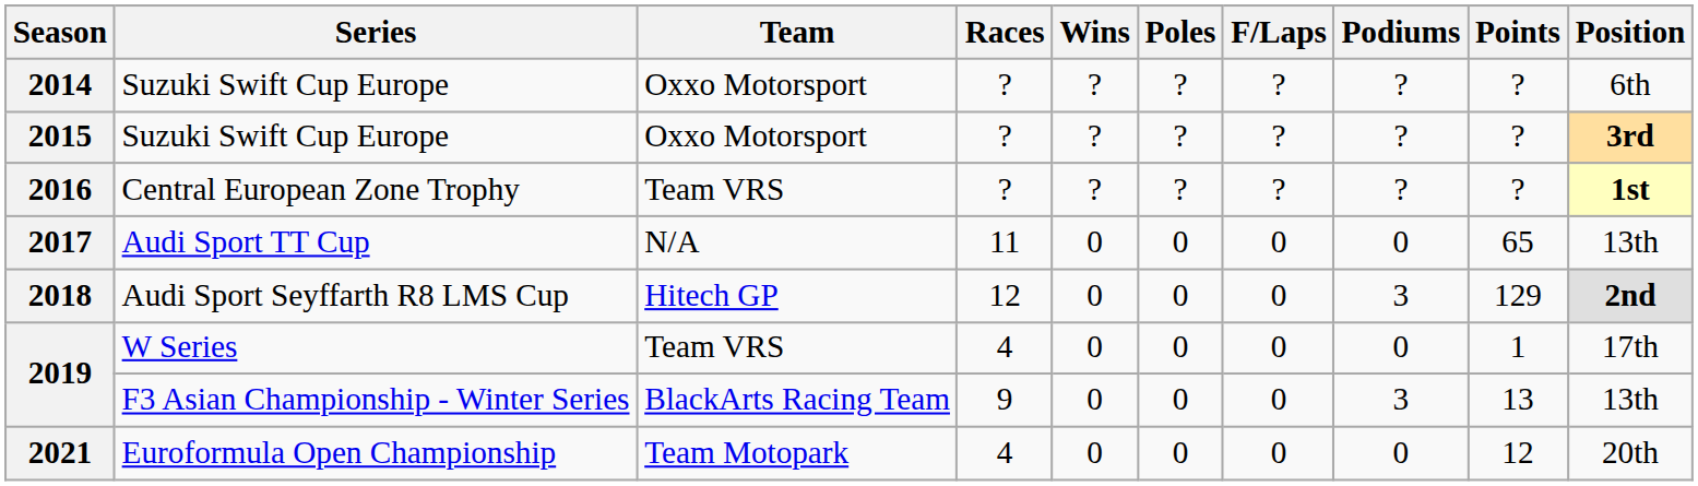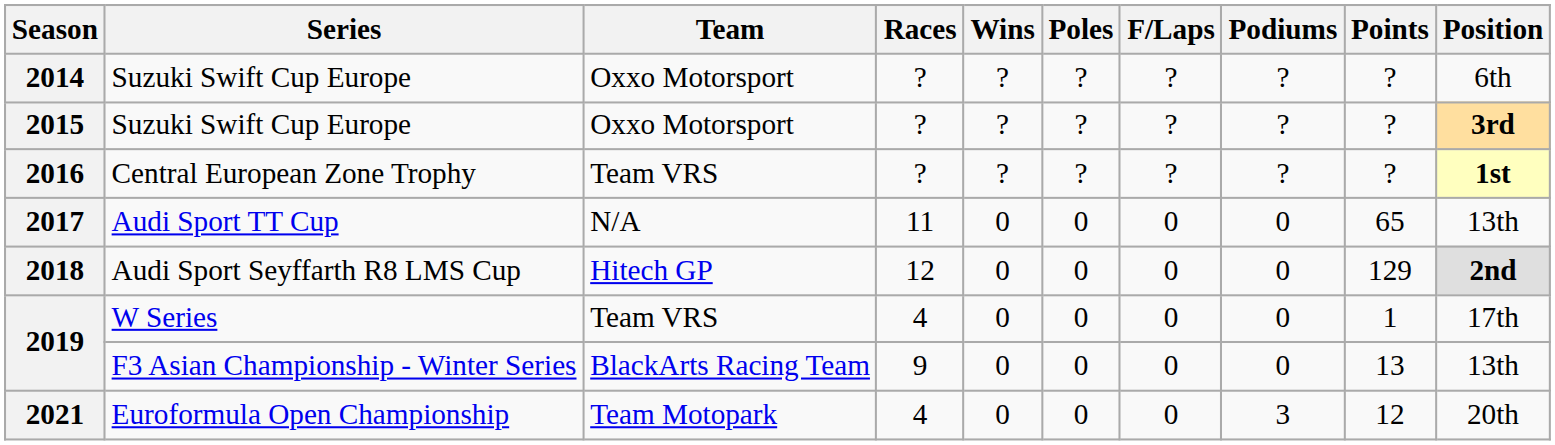 <table class="wikitable" style="font-size: 90%; text-align:center">
 <tr>
 <th>Season</th>
 <th>Series</th>
 <th>Team</th>
 <th>Races</th>
 <th>Wins</th>
 <th>Poles</th>
 <th>F/Laps</th>
 <th>Podiums</th>
 <th>Points</th>
 <th>Position</th>
 </tr>
 <tr>
 <th>2014</th>
 <td align=left>Suzuki Swift Cup Europe</td>
 <td align=left>Oxxo Motorsport</td>
 <td>?</td>
 <td>?</td>
 <td>?</td>
 <td>?</td>
 <td>?</td>
 <td>?</td>
 <td>6th</td>
 </tr>
 <tr>
 <th>2015</th>
 <td align=left>Suzuki Swift Cup Europe</td>
 <td align=left>Oxxo Motorsport</td>
 <td>?</td>
 <td>?</td>
 <td>?</td>
 <td>?</td>
 <td>?</td>
 <td>?</td>
 <td style="background:#FFDF9F;"><strong>3rd</strong></td>
 </tr>
 <tr>
 <th>2016</th>
 <td align=left>Central European Zone Trophy</td>
 <td align=left>Team VRS</td>
 <td>?</td>
 <td>?</td>
 <td>?</td>
 <td>?</td>
 <td>?</td>
 <td>?</td>
 <td style="background:#FFFFBF;"><strong>1st</strong></td>
 </tr>
 <tr>
 <th>2017</th>
 <td align=left><a href='#'>Audi Sport TT Cup</a></td>
 <td align=left>N/A</td>
 <td>11</td>
 <td>0</td>
 <td>0</td>
 <td>0</td>
 <td>0</td>
 <td>65</td>
 <td>13th</td>
 </tr>
 <tr>
 <th>2018</th>
 <td align=left>Audi Sport Seyffarth R8 LMS Cup</td>
 <td align=left><a href='#'>Hitech GP</a></td>
 <td>12</td>
 <td>0</td>
 <td>0</td>
 <td>0</td>
-<td>3</td>
+<td>0</td>
 <td>129</td>
 <td style="background:#DFDFDF;"><strong>2nd</strong></td>
 </tr>
 <tr>
 <th rowspan=2>2019</th>
 <td align=left><a href='#'>W Series</a></td>
 <td align=left>Team VRS</td>
 <td>4</td>
 <td>0</td>
 <td>0</td>
 <td>0</td>
 <td>0</td>
 <td>1</td>
 <td>17th</td>
 </tr>
 <tr>
 <td align=left><a href='#'>F3 Asian Championship - Winter Series</a></td>
 <td align=left><a href='#'>BlackArts Racing Team</a></td>
 <td>9</td>
 <td>0</td>
 <td>0</td>
 <td>0</td>
-<td>3</td>
+<td>0</td>
 <td>13</td>
 <td>13th</td>
 </tr>
 <tr>
 <th>2021</th>
 <td align=left><a href='#'>Euroformula Open Championship</a></td>
 <td align=left><a href='#'>Team Motopark</a></td>
 <td>4</td>
 <td>0</td>
 <td>0</td>
 <td>0</td>
-<td>0</td>
+<td>3</td>
 <td>12</td>
 <td>20th</td>
 </tr>
 </table>
